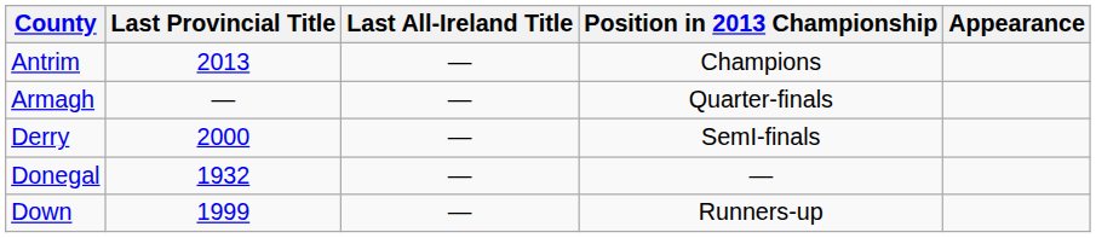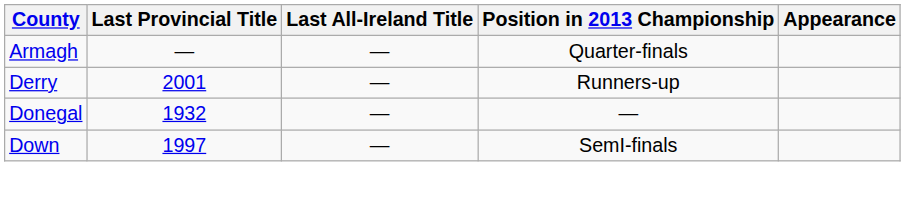 <table class="wikitable sortable" style="text-align:center">
 <tr>
 <th><a href='#'>County</a></th>
 <th>Last Provincial Title</th>
 <th>Last All-Ireland Title</th>
 <th>Position in <a href='#'>2013</a> Championship</th>
 <th>Appearance</th>
-</tr>
-<tr>
-<td style="text-align:left"> <a href='#'>Antrim</a></td>
-<td><a href='#'>2013</a></td>
-<td>—</td>
-<td>Champions</td>
-<td></td>
 </tr>
 <tr>
 <td style="text-align:left"> <a href='#'>Armagh</a></td>
 <td>—</td>
 <td>—</td>
 <td>Quarter-finals</td>
 <td></td>
 </tr>
 <tr>
 <td style="text-align:left"> <a href='#'>Derry</a></td>
-<td><a href='#'>2000</a></td>
+<td><a href='#'>2001</a></td>
 <td>—</td>
-<td>SemI-finals</td>
+<td>Runners-up</td>
 <td></td>
 </tr>
 <tr>
 <td style="text-align:left"> <a href='#'>Donegal</a></td>
 <td><a href='#'>1932</a></td>
 <td>—</td>
 <td>—</td>
 <td></td>
 </tr>
 <tr>
 <td style="text-align:left"> <a href='#'>Down</a></td>
-<td><a href='#'>1999</a></td>
+<td><a href='#'>1997</a></td>
 <td>—</td>
-<td>Runners-up</td>
+<td>SemI-finals</td>
 <td></td>
 </tr>
 </table>
